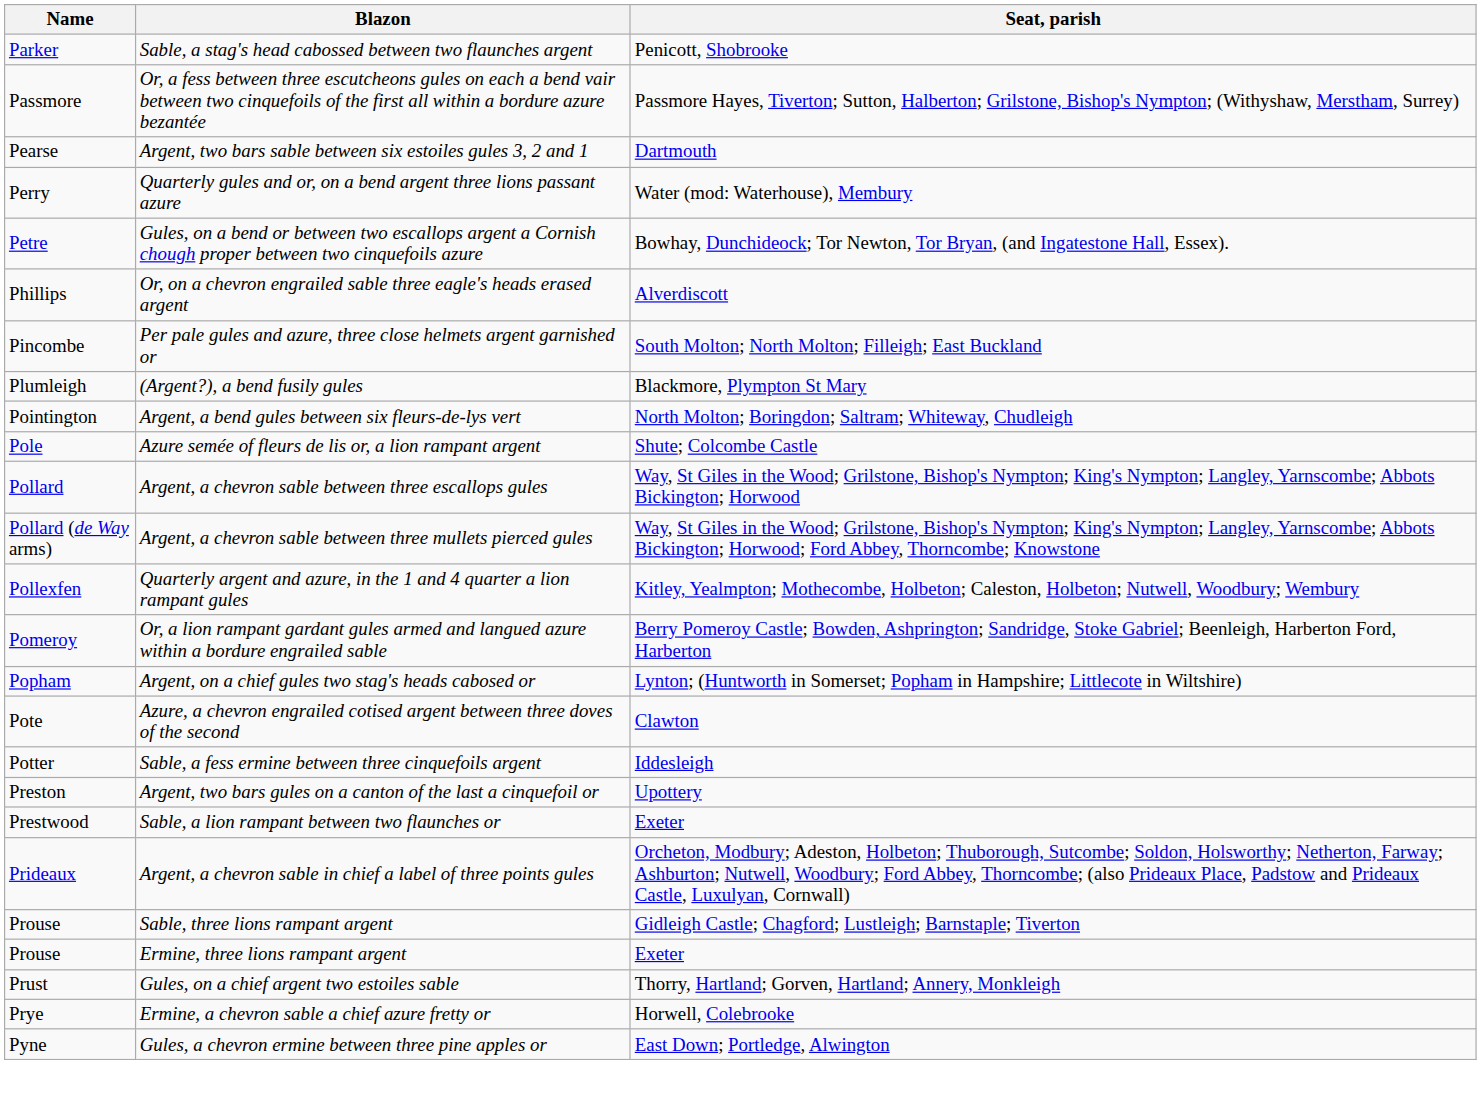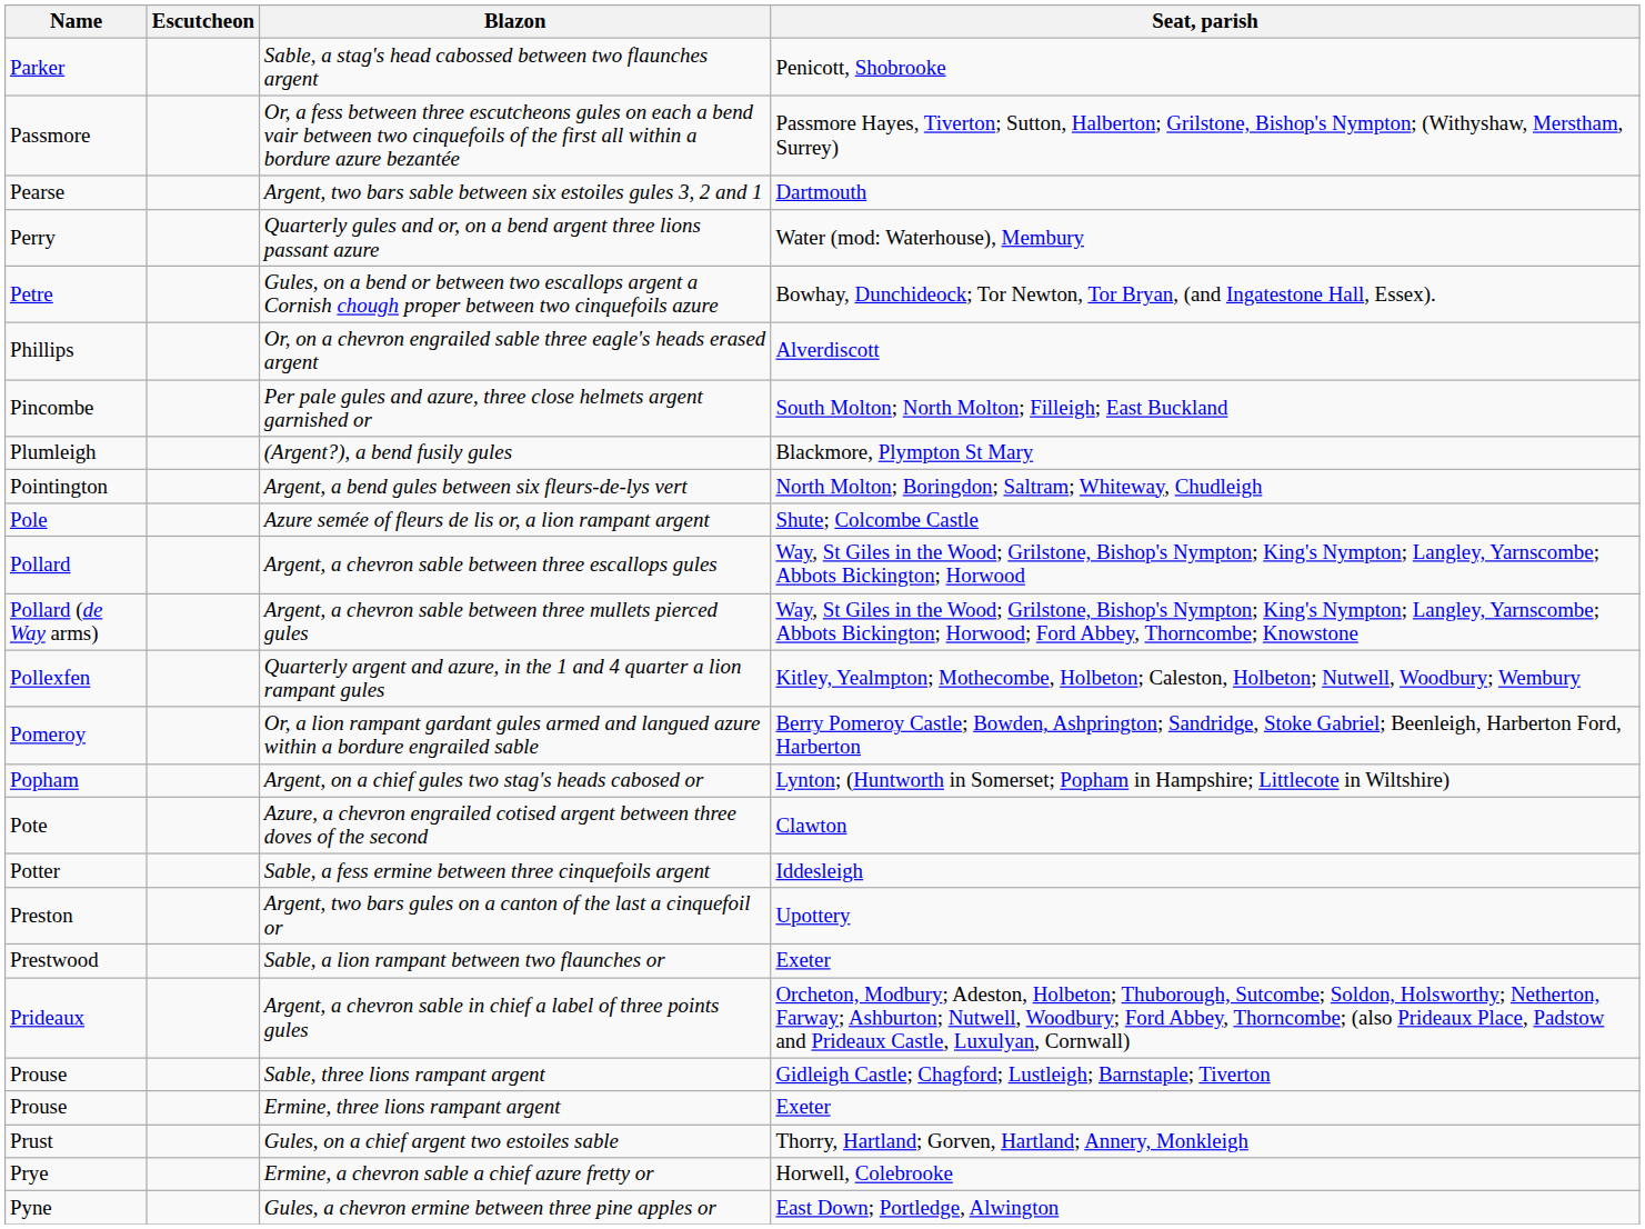 <table class="wikitable">
 <tr>
 <th>Name</th>
+<th>Escutcheon</th>
 <th>Blazon</th>
 <th>Seat, parish</th>
 </tr>
 <tr>
 <td><a href='#'>Parker</a></td>
+<td></td>
 <td><em>Sable, a stag's head cabossed between two flaunches argent</em></td>
 <td>Penicott, <a href='#'>Shobrooke</a></td>
 </tr>
 <tr>
 <td>Passmore</td>
+<td></td>
 <td><em>Or, a fess between three escutcheons gules on each a bend vair between two cinquefoils of the first all within a bordure azure bezantée</em></td>
 <td>Passmore Hayes, <a href='#'>Tiverton</a>; Sutton, <a href='#'>Halberton</a>; <a href='#'>Grilstone, Bishop's Nympton</a>; (Withyshaw, <a href='#'>Merstham</a>, Surrey)</td>
 </tr>
 <tr>
 <td>Pearse</td>
+<td></td>
 <td><em>Argent, two bars sable between six estoiles gules 3, 2 and 1</em></td>
 <td><a href='#'>Dartmouth</a></td>
 </tr>
 <tr>
 <td>Perry</td>
+<td></td>
 <td><em>Quarterly gules and or, on a bend argent three lions passant azure</em></td>
 <td>Water (mod: Waterhouse), <a href='#'>Membury</a></td>
 </tr>
 <tr>
 <td><a href='#'>Petre</a></td>
+<td></td>
 <td><em>Gules, on a bend or between two escallops argent a Cornish <a href='#'>chough</a> proper between two cinquefoils azure</em></td>
 <td>Bowhay, <a href='#'>Dunchideock</a>; Tor Newton, <a href='#'>Tor Bryan</a>, (and <a href='#'>Ingatestone Hall</a>, Essex).</td>
 </tr>
 <tr>
 <td>Phillips</td>
+<td></td>
 <td><em>Or, on a chevron engrailed sable three eagle's heads erased argent</em></td>
 <td><a href='#'>Alverdiscott</a></td>
 </tr>
 <tr>
 <td>Pincombe</td>
+<td></td>
 <td><em>Per pale gules and azure, three close helmets argent garnished or</em></td>
 <td><a href='#'>South Molton</a>; <a href='#'>North Molton</a>; <a href='#'>Filleigh</a>; <a href='#'>East Buckland</a></td>
 </tr>
 <tr>
 <td>Plumleigh</td>
+<td></td>
 <td><em>(Argent?), a bend fusily gules</em></td>
 <td>Blackmore, <a href='#'>Plympton St Mary</a></td>
 </tr>
 <tr>
 <td>Pointington</td>
+<td></td>
 <td><em>Argent, a bend gules between six fleurs-de-lys vert</em></td>
 <td><a href='#'>North Molton</a>; <a href='#'>Boringdon</a>; <a href='#'>Saltram</a>; <a href='#'>Whiteway</a>, <a href='#'>Chudleigh</a></td>
 </tr>
 <tr>
 <td><a href='#'>Pole</a></td>
+<td></td>
 <td><em>Azure semée of fleurs de lis or, a lion rampant argent</em></td>
 <td><a href='#'>Shute</a>; <a href='#'>Colcombe Castle</a></td>
 </tr>
 <tr>
 <td><a href='#'>Pollard</a></td>
+<td></td>
 <td><em>Argent, a chevron sable between three escallops gules</em></td>
 <td><a href='#'>Way</a>, <a href='#'>St Giles in the Wood</a>; <a href='#'>Grilstone, Bishop's Nympton</a>; <a href='#'>King's Nympton</a>; <a href='#'>Langley, Yarnscombe</a>;  <a href='#'>Abbots Bickington</a>; <a href='#'>Horwood</a></td>
 </tr>
 <tr>
 <td><a href='#'>Pollard</a> (<em><a href='#'>de Way</a></em> arms)</td>
+<td></td>
 <td><em>Argent, a chevron sable between three mullets pierced gules</em></td>
 <td><a href='#'>Way</a>, <a href='#'>St Giles in the Wood</a>; <a href='#'>Grilstone, Bishop's Nympton</a>; <a href='#'>King's Nympton</a>; <a href='#'>Langley, Yarnscombe</a>;  <a href='#'>Abbots Bickington</a>; <a href='#'>Horwood</a>; <a href='#'>Ford Abbey</a>, <a href='#'>Thorncombe</a>; <a href='#'>Knowstone</a></td>
 </tr>
 <tr>
 <td><a href='#'>Pollexfen</a></td>
+<td></td>
 <td><em>Quarterly argent and azure, in the 1 and 4 quarter a lion rampant gules</em></td>
 <td><a href='#'>Kitley, Yealmpton</a>; <a href='#'>Mothecombe</a>, <a href='#'>Holbeton</a>; Caleston, <a href='#'>Holbeton</a>; <a href='#'>Nutwell</a>, <a href='#'>Woodbury</a>; <a href='#'>Wembury</a></td>
 </tr>
 <tr>
 <td><a href='#'>Pomeroy</a></td>
+<td></td>
 <td><em>Or, a lion rampant gardant gules armed and langued azure within a bordure engrailed sable</em></td>
 <td><a href='#'>Berry Pomeroy Castle</a>; <a href='#'>Bowden, Ashprington</a>; <a href='#'>Sandridge</a>, <a href='#'>Stoke Gabriel</a>; Beenleigh, Harberton Ford, <a href='#'>Harberton</a></td>
 </tr>
 <tr>
 <td><a href='#'>Popham</a></td>
+<td></td>
 <td><em>Argent, on a chief gules two stag's heads cabosed or</em></td>
 <td><a href='#'>Lynton</a>; (<a href='#'>Huntworth</a> in Somerset; <a href='#'>Popham</a> in Hampshire; <a href='#'>Littlecote</a> in Wiltshire)</td>
 </tr>
 <tr>
 <td>Pote</td>
+<td></td>
 <td><em>Azure, a chevron engrailed cotised argent between three doves of the second</em></td>
 <td><a href='#'>Clawton</a></td>
 </tr>
 <tr>
 <td>Potter</td>
+<td></td>
 <td><em>Sable, a fess ermine between three cinquefoils argent</em></td>
 <td><a href='#'>Iddesleigh</a></td>
 </tr>
 <tr>
 <td>Preston</td>
+<td></td>
 <td><em>Argent, two bars gules on a canton of the last a cinquefoil or</em></td>
 <td><a href='#'>Upottery</a></td>
 </tr>
 <tr>
 <td>Prestwood</td>
+<td></td>
 <td><em>Sable, a lion rampant between two flaunches or</em></td>
 <td><a href='#'>Exeter</a></td>
 </tr>
 <tr>
 <td><a href='#'>Prideaux</a></td>
+<td></td>
 <td><em>Argent, a chevron sable in chief a label of three points gules</em></td>
 <td><a href='#'>Orcheton, Modbury</a>; Adeston, <a href='#'>Holbeton</a>; <a href='#'>Thuborough, Sutcombe</a>; <a href='#'>Soldon, Holsworthy</a>; <a href='#'>Netherton, Farway</a>; <a href='#'>Ashburton</a>; <a href='#'>Nutwell</a>, <a href='#'>Woodbury</a>; <a href='#'>Ford Abbey</a>, <a href='#'>Thorncombe</a>; (also <a href='#'>Prideaux Place</a>, <a href='#'>Padstow</a> and <a href='#'>Prideaux Castle</a>, <a href='#'>Luxulyan</a>, Cornwall)</td>
 </tr>
 <tr>
 <td>Prouse</td>
+<td></td>
 <td><em>Sable, three lions rampant argent</em></td>
 <td><a href='#'>Gidleigh Castle</a>; <a href='#'>Chagford</a>; <a href='#'>Lustleigh</a>; <a href='#'>Barnstaple</a>; <a href='#'>Tiverton</a></td>
 </tr>
 <tr>
 <td>Prouse</td>
+<td></td>
 <td><em>Ermine, three lions rampant argent</em></td>
 <td><a href='#'>Exeter</a></td>
 </tr>
 <tr>
 <td>Prust</td>
+<td></td>
 <td><em>Gules, on a chief argent two estoiles sable</em></td>
 <td>Thorry, <a href='#'>Hartland</a>; Gorven, <a href='#'>Hartland</a>; <a href='#'>Annery, Monkleigh</a></td>
 </tr>
 <tr>
 <td>Prye</td>
+<td></td>
 <td><em>Ermine, a chevron sable a chief azure fretty or</em></td>
 <td>Horwell, <a href='#'>Colebrooke</a></td>
 </tr>
 <tr>
 <td>Pyne</td>
+<td></td>
 <td><em>Gules, a chevron ermine between three pine apples or</em></td>
 <td><a href='#'>East Down</a>; <a href='#'>Portledge</a>, <a href='#'>Alwington</a></td>
 </tr>
 </table>
